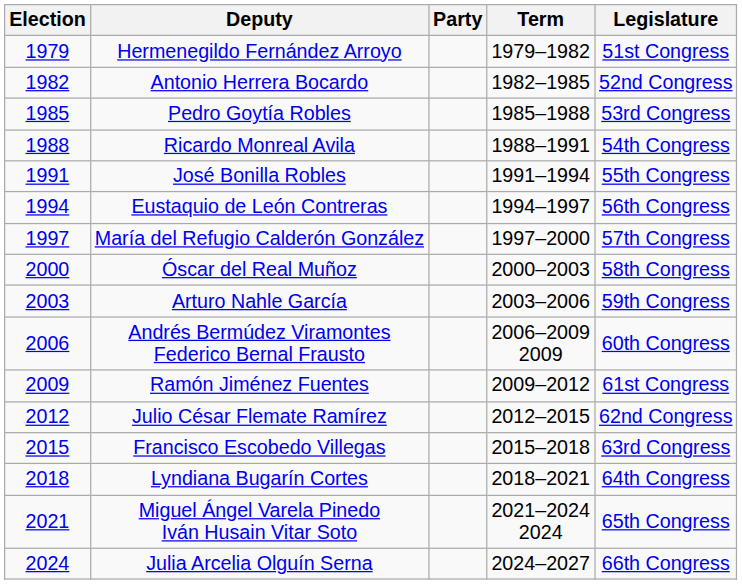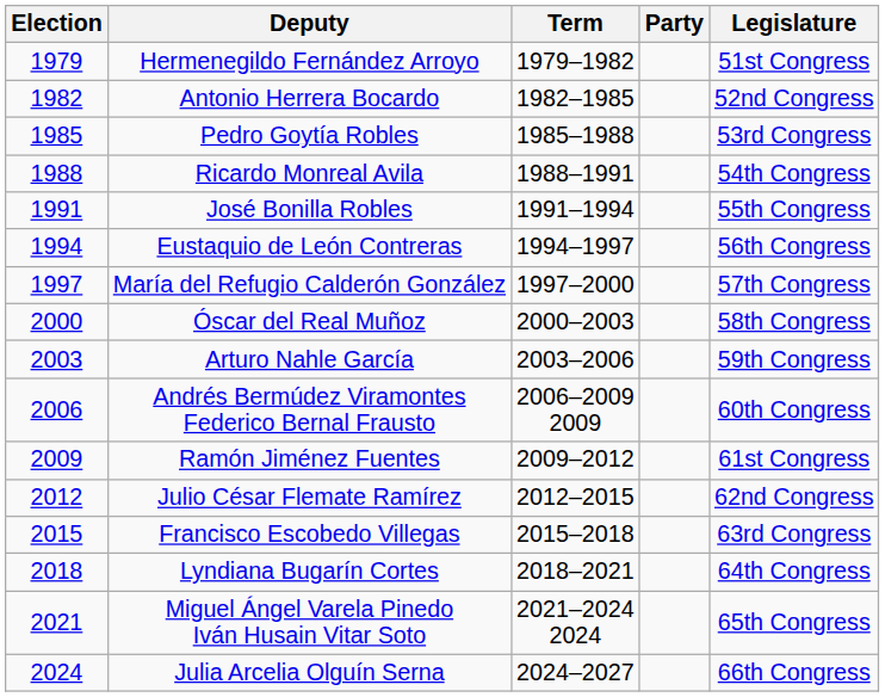 <table class="wikitable" style="text-align: center">
 <tr>
 <th>Election</th>
 <th>Deputy</th>
+<th>Term</th>
 <th>Party</th>
-<th>Term</th>
 <th>Legislature</th>
 </tr>
 <tr>
 <td><a href='#'>1979</a></td>
 <td><a href='#'>Hermenegildo Fernández Arroyo</a></td>
+<td>1979–1982</td>
 <td></td>
-<td>1979–1982</td>
 <td><a href='#'>51st Congress</a></td>
 </tr>
 <tr>
 <td><a href='#'>1982</a></td>
 <td><a href='#'>Antonio Herrera Bocardo</a></td>
+<td>1982–1985</td>
 <td></td>
-<td>1982–1985</td>
 <td><a href='#'>52nd Congress</a></td>
 </tr>
 <tr>
 <td><a href='#'>1985</a></td>
 <td><a href='#'>Pedro Goytía Robles</a></td>
+<td>1985–1988</td>
 <td></td>
-<td>1985–1988</td>
 <td><a href='#'>53rd Congress</a></td>
 </tr>
 <tr>
 <td><a href='#'>1988</a></td>
 <td><a href='#'>Ricardo Monreal Avila</a></td>
+<td>1988–1991</td>
 <td></td>
-<td>1988–1991</td>
 <td><a href='#'>54th Congress</a></td>
 </tr>
 <tr>
 <td><a href='#'>1991</a></td>
 <td><a href='#'>José Bonilla Robles</a></td>
+<td>1991–1994</td>
 <td></td>
-<td>1991–1994</td>
 <td><a href='#'>55th Congress</a></td>
 </tr>
 <tr>
 <td><a href='#'>1994</a></td>
 <td><a href='#'>Eustaquio de León Contreras</a></td>
+<td>1994–1997</td>
 <td></td>
-<td>1994–1997</td>
 <td><a href='#'>56th Congress</a></td>
 </tr>
 <tr>
 <td><a href='#'>1997</a></td>
 <td><a href='#'>María del Refugio Calderón González</a></td>
+<td>1997–2000</td>
 <td></td>
-<td>1997–2000</td>
 <td><a href='#'>57th Congress</a></td>
 </tr>
 <tr>
 <td><a href='#'>2000</a></td>
 <td><a href='#'>Óscar del Real Muñoz</a></td>
+<td>2000–2003</td>
 <td></td>
-<td>2000–2003</td>
 <td><a href='#'>58th Congress</a></td>
 </tr>
 <tr>
 <td><a href='#'>2003</a></td>
 <td><a href='#'>Arturo Nahle García</a></td>
+<td>2003–2006</td>
 <td></td>
-<td>2003–2006</td>
 <td><a href='#'>59th Congress</a></td>
 </tr>
 <tr>
 <td><a href='#'>2006</a></td>
 <td><a href='#'>Andrés Bermúdez Viramontes</a><br><a href='#'>Federico Bernal Frausto</a></td>
+<td>2006–2009<br>2009</td>
 <td></td>
-<td>2006–2009<br>2009</td>
 <td><a href='#'>60th Congress</a></td>
 </tr>
 <tr>
 <td><a href='#'>2009</a></td>
 <td><a href='#'>Ramón Jiménez Fuentes</a></td>
+<td>2009–2012</td>
 <td></td>
-<td>2009–2012</td>
 <td><a href='#'>61st Congress</a></td>
 </tr>
 <tr>
 <td><a href='#'>2012</a></td>
 <td><a href='#'>Julio César Flemate Ramírez</a></td>
+<td>2012–2015</td>
 <td></td>
-<td>2012–2015</td>
 <td><a href='#'>62nd Congress</a></td>
 </tr>
 <tr>
 <td><a href='#'>2015</a></td>
 <td><a href='#'>Francisco Escobedo Villegas</a></td>
+<td>2015–2018</td>
 <td></td>
-<td>2015–2018</td>
 <td><a href='#'>63rd Congress</a></td>
 </tr>
 <tr>
 <td><a href='#'>2018</a></td>
 <td><a href='#'>Lyndiana Bugarín Cortes</a></td>
+<td>2018–2021</td>
 <td></td>
-<td>2018–2021</td>
 <td><a href='#'>64th Congress</a></td>
 </tr>
 <tr>
 <td><a href='#'>2021</a></td>
 <td><a href='#'>Miguel Ángel Varela Pinedo</a><br><a href='#'>Iván Husain Vitar Soto</a></td>
+<td>2021–2024<br>2024</td>
 <td></td>
-<td>2021–2024<br>2024</td>
 <td><a href='#'>65th Congress</a></td>
 </tr>
 <tr>
 <td><a href='#'>2024</a></td>
 <td><a href='#'>Julia Arcelia Olguín Serna</a></td>
+<td>2024–2027</td>
 <td> </td>
-<td>2024–2027</td>
 <td><a href='#'>66th Congress</a></td>
 </tr>
 </table>
